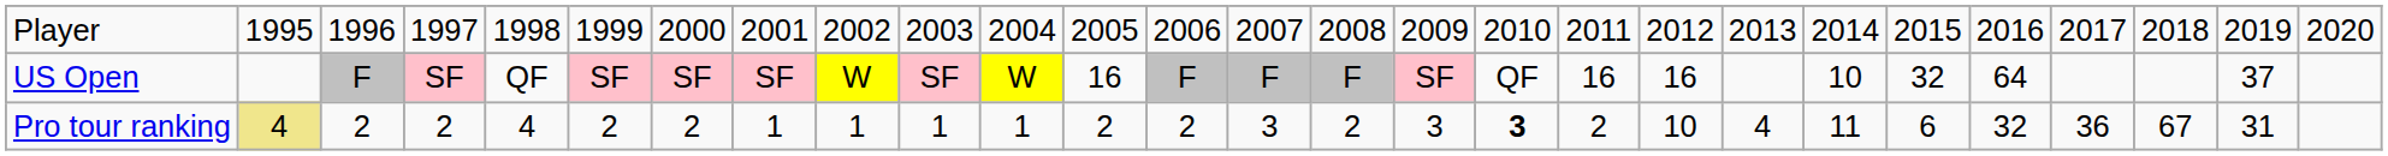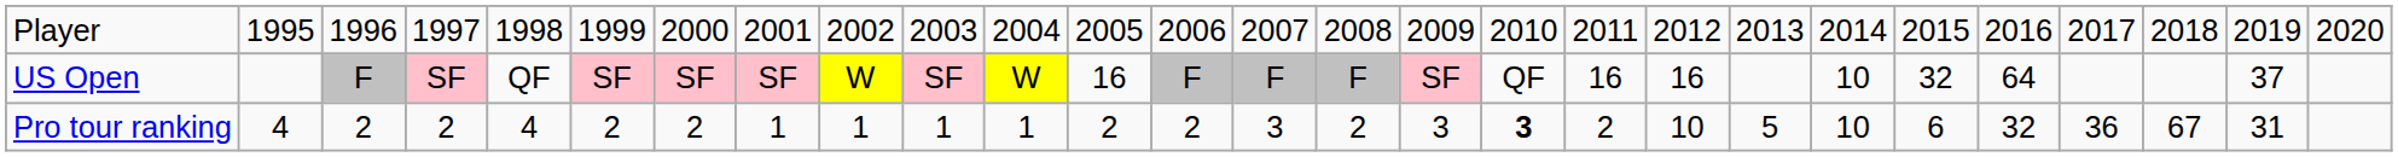 <table class="wikitable" style="font-size:85%;" align=center>
 <tr>
 <td>Player</td>
 <td>1995</td>
 <td>1996</td>
 <td>1997</td>
 <td>1998</td>
 <td>1999</td>
 <td>2000</td>
 <td>2001</td>
 <td>2002</td>
 <td>2003</td>
 <td>2004</td>
 <td>2005</td>
 <td>2006</td>
 <td>2007</td>
 <td>2008</td>
 <td>2009</td>
 <td>2010</td>
 <td>2011</td>
 <td>2012</td>
 <td>2013</td>
 <td>2014</td>
 <td>2015</td>
 <td>2016</td>
 <td>2017</td>
 <td>2018</td>
 <td>2019</td>
 <td>2020</td>
 </tr>
 <tr>
 <td align="left"><a href='#'>US Open</a></td>
 <td></td>
 <td bgcolor=silver align=center>F</td>
 <td bgcolor=pink align=center>SF</td>
 <td align=center>QF</td>
 <td bgcolor=pink align=center>SF</td>
 <td bgcolor=pink align=center>SF</td>
 <td bgcolor=pink align=center>SF</td>
 <td bgcolor=yellow align=center>W</td>
 <td bgcolor=pink align=center>SF</td>
 <td bgcolor=yellow align=center>W</td>
 <td align=center>16</td>
 <td bgcolor=silver align=center>F</td>
 <td bgcolor=silver align=center>F</td>
 <td bgcolor=silver align=center>F</td>
 <td bgcolor=pink align=center>SF</td>
 <td align=center>QF</td>
 <td align=center>16</td>
 <td align=center>16</td>
 <td></td>
 <td align=center>10</td>
 <td align=center>32</td>
 <td align=center>64</td>
 <td></td>
 <td></td>
 <td align=center>37</td>
 <td></td>
 </tr>
 <tr>
 <td align="left"><a href='#'>Pro tour ranking</a></td>
-<td align=center style="background: khaki;">4</td>
+<td align=center>4</td>
 <td align=center>2</td>
 <td align=center>2</td>
 <td align=center>4</td>
 <td align=center>2</td>
 <td align=center>2</td>
 <td align=center>1</td>
 <td align=center>1</td>
 <td align=center>1</td>
 <td align=center>1</td>
 <td align=center>2</td>
 <td align=center>2</td>
 <td align=center>3</td>
 <td align=center>2</td>
 <td align=center>3</td>
 <td align=center><strong>3</strong></td>
 <td align=center>2</td>
 <td align=center>10</td>
-<td align=center>4</td>
-<td align=center>11</td>
+<td align=center>5</td>
+<td align=center>10</td>
 <td align=center>6</td>
 <td align=center>32</td>
 <td align=center>36</td>
 <td align=center>67</td>
 <td align=center>31</td>
 <td></td>
 </tr>
 </table>
